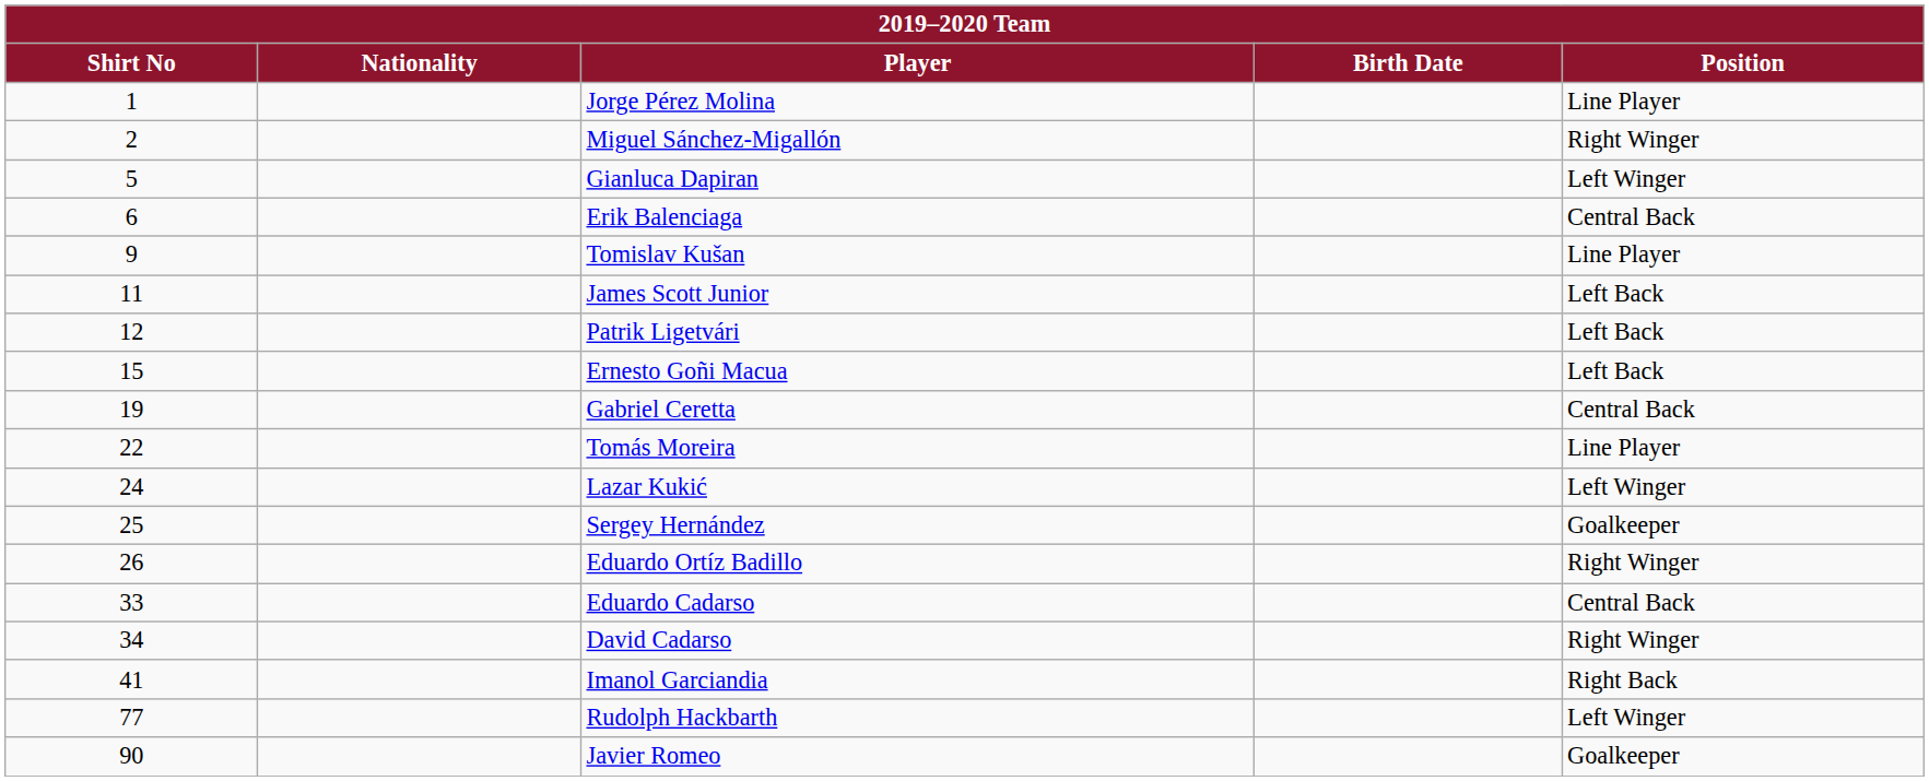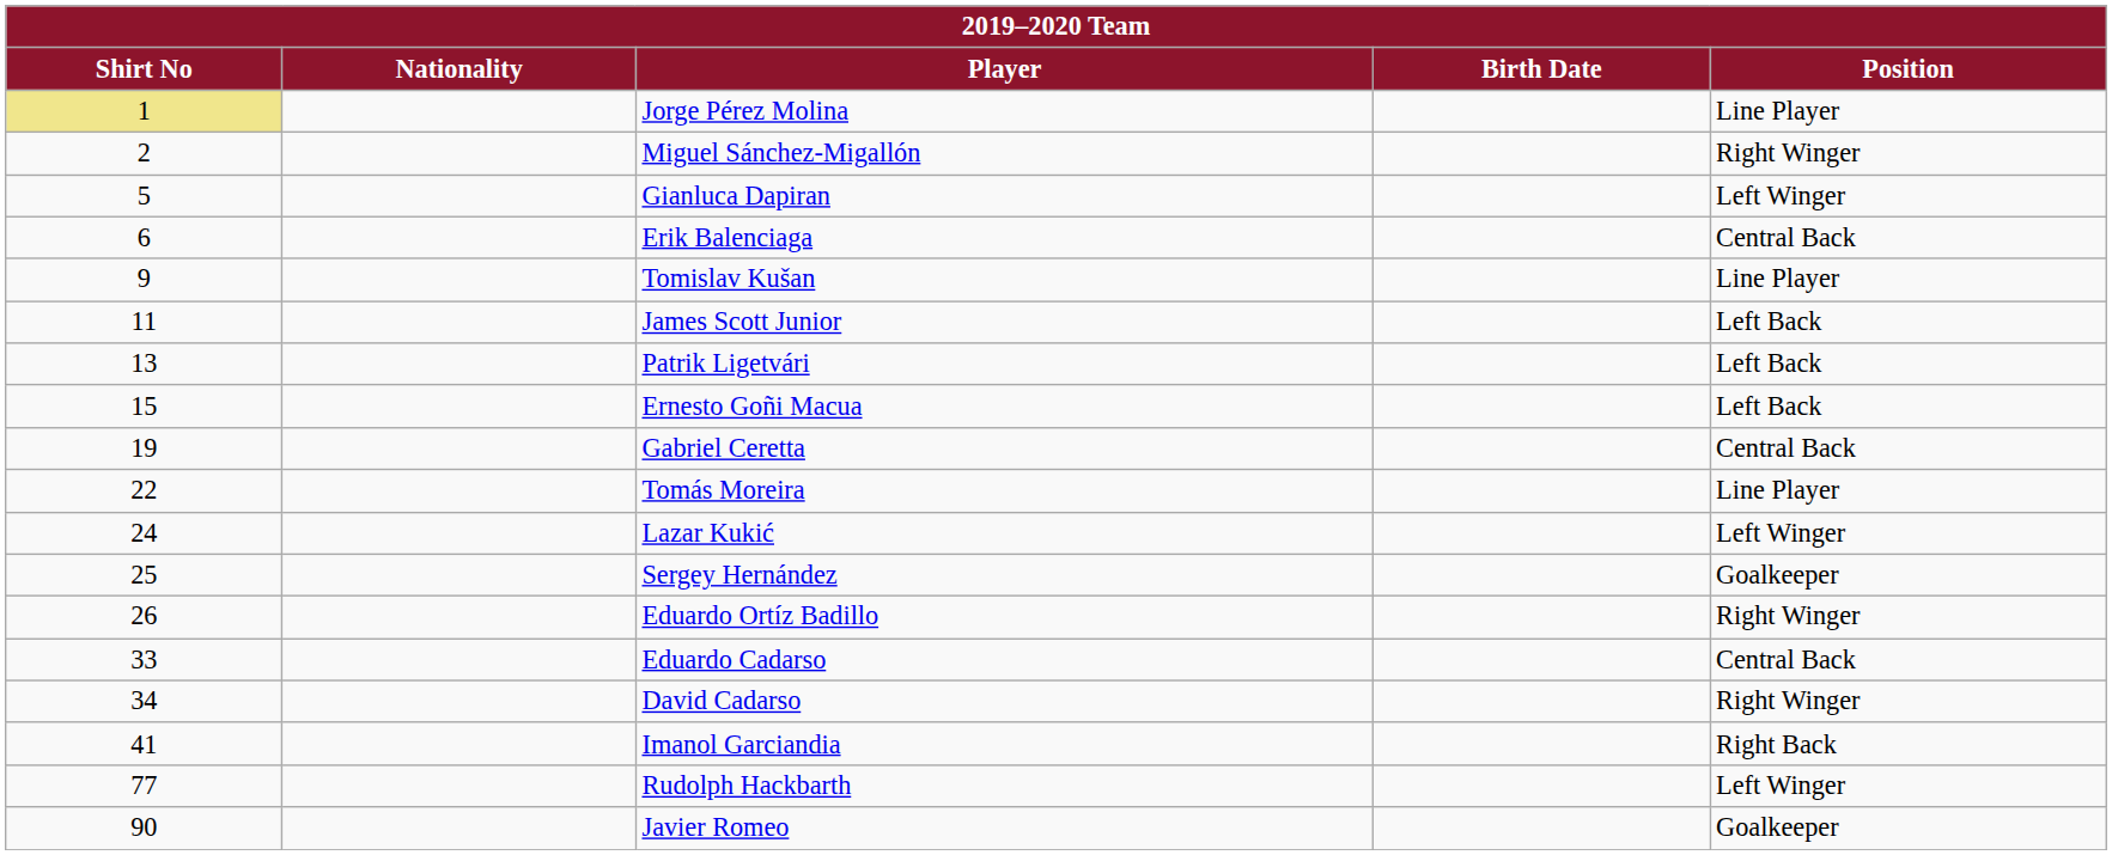 <table class="wikitable collapsible collapsed" style="width:100%;">
 <tr>
 <th colspan=5 style="background-color:#8D142C;color:#FFFFFF;text-align:center;"> <strong>2019–2020 Team</strong></th>
 </tr>
 <tr>
 <th style="color:#FFFFFF; background:#8D142C">Shirt No</th>
 <th style="color:#FFFFFF; background:#8D142C">Nationality</th>
 <th style="color:#FFFFFF; background:#8D142C">Player</th>
 <th style="color:#FFFFFF; background:#8D142C">Birth Date</th>
 <th style="color:#FFFFFF; background:#8D142C">Position</th>
 </tr>
 <tr>
-<td align=center>1</td>
+<td align=center style="background: khaki;">1</td>
 <td></td>
 <td><a href='#'>Jorge Pérez Molina</a></td>
 <td></td>
 <td>Line Player</td>
 </tr>
 <tr>
 <td align=center>2</td>
 <td></td>
 <td><a href='#'>Miguel Sánchez-Migallón</a></td>
 <td></td>
 <td>Right Winger</td>
 </tr>
 <tr>
 <td align=center>5</td>
 <td></td>
 <td><a href='#'>Gianluca Dapiran</a></td>
 <td></td>
 <td>Left Winger</td>
 </tr>
 <tr>
 <td align=center>6</td>
 <td></td>
 <td><a href='#'>Erik Balenciaga</a></td>
 <td></td>
 <td>Central Back</td>
 </tr>
 <tr>
 <td align=center>9</td>
 <td></td>
 <td><a href='#'>Tomislav Kušan</a></td>
 <td></td>
 <td>Line Player</td>
 </tr>
 <tr>
 <td align=center>11</td>
 <td></td>
 <td><a href='#'>James Scott Junior</a></td>
 <td></td>
 <td>Left Back</td>
 </tr>
 <tr>
-<td align=center>12</td>
+<td align=center>13</td>
 <td></td>
 <td><a href='#'>Patrik Ligetvári</a></td>
 <td></td>
 <td>Left Back</td>
 </tr>
 <tr>
 <td align=center>15</td>
 <td></td>
 <td><a href='#'>Ernesto Goñi Macua</a></td>
 <td></td>
 <td>Left Back</td>
 </tr>
 <tr>
 <td align=center>19</td>
 <td></td>
 <td><a href='#'>Gabriel Ceretta</a></td>
 <td></td>
 <td>Central Back</td>
 </tr>
 <tr>
 <td align=center>22</td>
 <td></td>
 <td><a href='#'>Tomás Moreira</a></td>
 <td></td>
 <td>Line Player</td>
 </tr>
 <tr>
 <td align=center>24</td>
 <td></td>
 <td><a href='#'>Lazar Kukić</a></td>
 <td></td>
 <td>Left Winger</td>
 </tr>
 <tr>
 <td align=center>25</td>
 <td></td>
 <td><a href='#'>Sergey Hernández</a></td>
 <td></td>
 <td>Goalkeeper</td>
 </tr>
 <tr>
 <td align=center>26</td>
 <td></td>
 <td><a href='#'>Eduardo Ortíz Badillo</a></td>
 <td></td>
 <td>Right Winger</td>
 </tr>
 <tr>
 <td align=center>33</td>
 <td></td>
 <td><a href='#'>Eduardo Cadarso</a></td>
 <td></td>
 <td>Central Back</td>
 </tr>
 <tr>
 <td align=center>34</td>
 <td></td>
 <td><a href='#'>David Cadarso</a></td>
 <td></td>
 <td>Right Winger</td>
 </tr>
 <tr>
 <td align=center>41</td>
 <td></td>
 <td><a href='#'>Imanol Garciandia</a></td>
 <td></td>
 <td>Right Back</td>
 </tr>
 <tr>
 <td align=center>77</td>
 <td></td>
 <td><a href='#'>Rudolph Hackbarth</a></td>
 <td></td>
 <td>Left Winger</td>
 </tr>
 <tr>
 <td align=center>90</td>
 <td></td>
 <td><a href='#'>Javier Romeo</a></td>
 <td></td>
 <td>Goalkeeper</td>
 </tr>
 </table>
